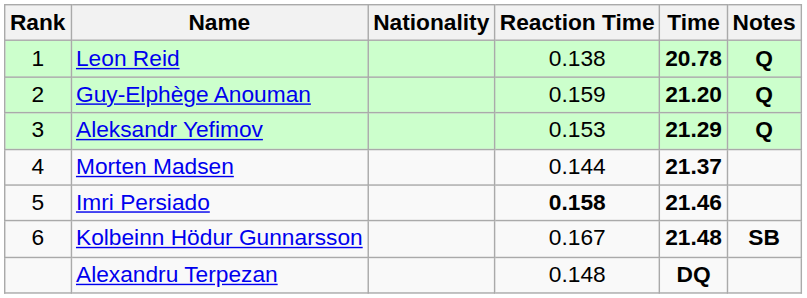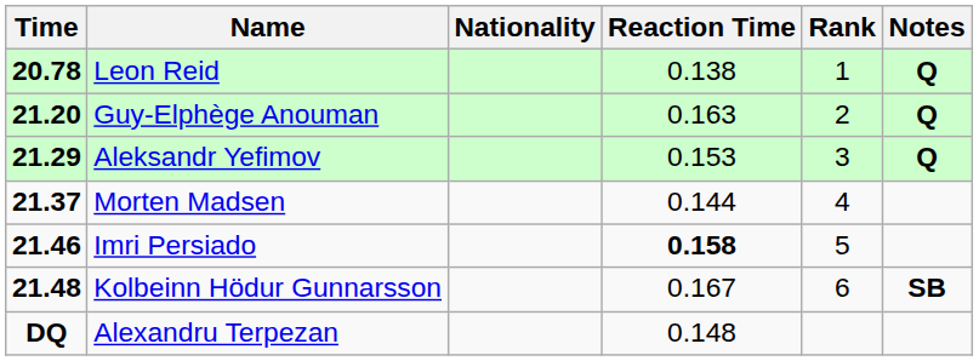 <table class="wikitable sortable" style="text-align:center">
 <tr>
-<th>Rank</th>
+<th>Time</th>
 <th>Name</th>
 <th>Nationality</th>
 <th>Reaction Time</th>
-<th>Time</th>
+<th>Rank</th>
 <th>Notes</th>
 </tr>
 <tr bgcolor=ccffcc>
-<td>1</td>
+<td><strong>20.78</strong></td>
 <td align=left><a href='#'>Leon Reid</a></td>
 <td align=left></td>
 <td>0.138</td>
-<td><strong>20.78</strong></td>
+<td>1</td>
 <td><strong>Q</strong></td>
 </tr>
 <tr bgcolor=ccffcc>
-<td>2</td>
+<td><strong>21.20</strong></td>
 <td align=left><a href='#'>Guy-Elphège Anouman</a></td>
 <td align=left></td>
-<td>0.159</td>
-<td><strong>21.20</strong></td>
+<td>0.163</td>
+<td>2</td>
 <td><strong>Q</strong></td>
 </tr>
 <tr bgcolor=ccffcc>
-<td>3</td>
+<td><strong>21.29</strong></td>
 <td align=left><a href='#'>Aleksandr Yefimov</a></td>
 <td align=left></td>
 <td>0.153</td>
-<td><strong>21.29</strong></td>
+<td>3</td>
 <td><strong>Q</strong></td>
 </tr>
 <tr>
-<td>4</td>
+<td><strong>21.37</strong></td>
 <td align=left><a href='#'>Morten Madsen</a></td>
 <td align=left></td>
 <td>0.144</td>
-<td><strong>21.37</strong></td>
+<td>4</td>
 <td></td>
 </tr>
 <tr>
-<td>5</td>
+<td><strong>21.46</strong></td>
 <td align=left><a href='#'>Imri Persiado</a></td>
 <td align=left></td>
 <td><strong>0.158</strong></td>
-<td><strong>21.46</strong></td>
+<td>5</td>
 <td></td>
 </tr>
 <tr>
-<td>6</td>
+<td><strong>21.48</strong></td>
 <td align=left><a href='#'>Kolbeinn Hödur Gunnarsson</a></td>
 <td align=left></td>
 <td>0.167</td>
-<td><strong>21.48</strong></td>
+<td>6</td>
 <td><strong>SB</strong></td>
 </tr>
 <tr>
-<td></td>
+<td><strong>DQ</strong></td>
 <td align=left><a href='#'>Alexandru Terpezan</a></td>
 <td align=left></td>
 <td>0.148</td>
-<td><strong>DQ</strong></td>
+<td></td>
 <td></td>
 </tr>
 </table>
